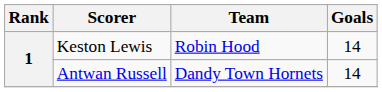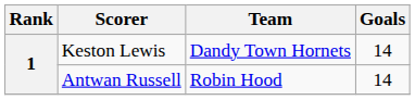 <table class="wikitable" style="text-align:center">
 <tr>
 <th>Rank</th>
 <th>Scorer</th>
 <th>Team</th>
 <th>Goals</th>
 </tr>
 <tr>
 <th rowspan="2">1</th>
 <td align="left"> Keston Lewis</td>
-<td align="left"><a href='#'>Robin Hood</a></td>
+<td align="left"><a href='#'>Dandy Town Hornets</a></td>
 <td>14</td>
 </tr>
 <tr>
 <td align="left"> <a href='#'>Antwan Russell</a></td>
-<td align="left"><a href='#'>Dandy Town Hornets</a></td>
+<td align="left"><a href='#'>Robin Hood</a></td>
 <td>14</td>
 </tr>
 <tr>
 </tr>
 </table>
